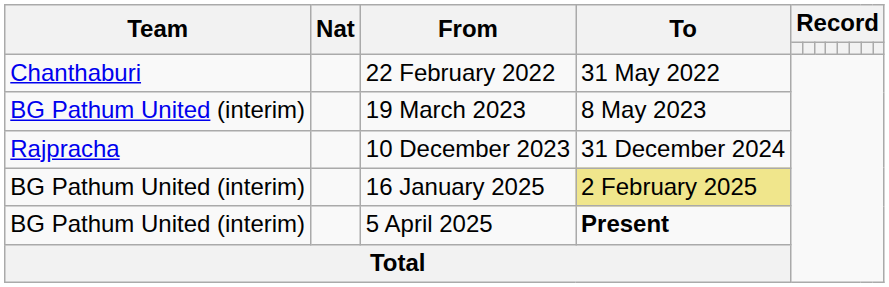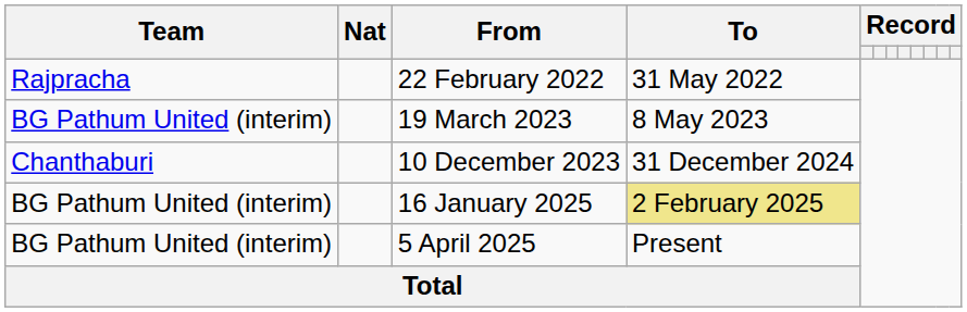 <table class=wikitable style="text-align: center">
 <tr>
 <th rowspan=2>Team</th>
 <th rowspan=2>Nat</th>
 <th rowspan=2>From</th>
 <th rowspan=2>To</th>
 <th colspan=8>Record</th>
 </tr>
 <tr>
 <th></th>
 <th></th>
 <th></th>
 <th></th>
 <th></th>
 <th></th>
 <th></th>
 <th></th>
 </tr>
 <tr>
-<td align=left><a href='#'>Chanthaburi</a></td>
+<td align=left><a href='#'>Rajpracha</a></td>
 <td></td>
 <td align=left>22 February 2022</td>
 <td align=left>31 May 2022<br></td>
 </tr>
 <tr>
 <td align=left><a href='#'>BG Pathum United</a> (interim)</td>
 <td></td>
 <td align=left>19 March 2023</td>
 <td align=left>8 May 2023<br></td>
 </tr>
 <tr>
-<td align=left><a href='#'>Rajpracha</a></td>
+<td align=left><a href='#'>Chanthaburi</a></td>
 <td></td>
 <td align=left>10 December 2023</td>
 <td align=left>31 December 2024<br></td>
 </tr>
 <tr>
 <td align=left>BG Pathum United (interim)</td>
 <td></td>
 <td align=left>16 January 2025</td>
 <td align=left style="background: khaki;">2 February 2025<br></td>
 </tr>
 <tr>
 <td align=left>BG Pathum United (interim)</td>
 <td></td>
 <td align=left>5 April 2025</td>
-<td align=left><strong>Present<br></strong></td>
+<td align=left>Present<br></td>
 </tr>
 <tr>
 <th colspan=4>Total<br></th>
 </tr>
 </table>
